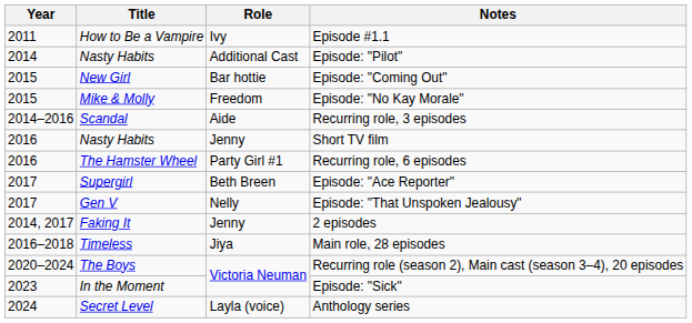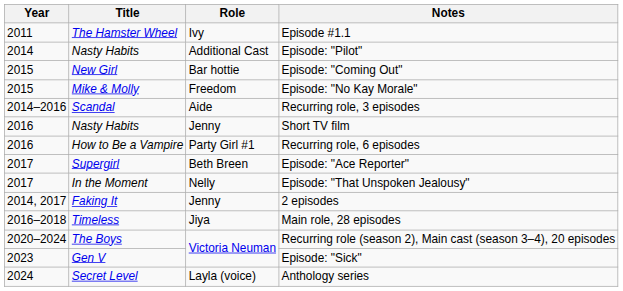 <table class="wikitable sortable">
 <tr>
 <th>Year</th>
 <th>Title</th>
 <th>Role</th>
 <th class="unsortable">Notes</th>
 </tr>
 <tr>
 <td>2011</td>
-<td><em>How to Be a Vampire</em></td>
+<td><em><a href='#'>The Hamster Wheel</a></em></td>
 <td>Ivy</td>
 <td>Episode #1.1</td>
 </tr>
 <tr>
 <td>2014</td>
 <td><em>Nasty Habits</em></td>
 <td>Additional Cast</td>
 <td>Episode: "Pilot"</td>
 </tr>
 <tr>
 <td>2015</td>
 <td><em><a href='#'>New Girl</a></em></td>
 <td>Bar hottie</td>
 <td>Episode: "Coming Out"</td>
 </tr>
 <tr>
 <td>2015</td>
 <td><em><a href='#'>Mike & Molly</a></em></td>
 <td>Freedom</td>
 <td>Episode: "No Kay Morale"</td>
 </tr>
 <tr>
 <td>2014–2016</td>
 <td><em><a href='#'>Scandal</a></em></td>
 <td>Aide</td>
 <td>Recurring role, 3 episodes</td>
 </tr>
 <tr>
 <td>2016</td>
 <td><em>Nasty Habits</em></td>
 <td>Jenny</td>
 <td>Short TV film</td>
 </tr>
 <tr>
 <td>2016</td>
-<td><em><a href='#'>The Hamster Wheel</a></em></td>
+<td><em>How to Be a Vampire</em></td>
 <td>Party Girl #1</td>
 <td>Recurring role, 6 episodes</td>
 </tr>
 <tr>
 <td>2017</td>
 <td><em><a href='#'>Supergirl</a></em></td>
 <td>Beth Breen</td>
 <td>Episode: "Ace Reporter"</td>
 </tr>
 <tr>
 <td>2017</td>
-<td><em><a href='#'>Gen V</a></em></td>
+<td><em>In the Moment</em></td>
 <td>Nelly</td>
 <td>Episode: "That Unspoken Jealousy"</td>
 </tr>
 <tr>
 <td>2014, 2017</td>
 <td><em><a href='#'>Faking It</a></em></td>
 <td>Jenny</td>
 <td>2 episodes</td>
 </tr>
 <tr>
 <td>2016–2018</td>
 <td><em><a href='#'>Timeless</a></em></td>
 <td>Jiya</td>
 <td>Main role, 28 episodes</td>
 </tr>
 <tr>
 <td>2020–2024</td>
 <td><em><a href='#'>The Boys</a></em></td>
 <td rowspan="2"><a href='#'>Victoria Neuman</a></td>
 <td>Recurring role (season 2), Main cast (season 3–4), 20 episodes</td>
 </tr>
 <tr>
 <td>2023</td>
-<td><em>In the Moment</em></td>
+<td><em><a href='#'>Gen V</a></em></td>
 <td>Episode: "Sick"</td>
 </tr>
 <tr>
 <td>2024</td>
 <td><em><a href='#'>Secret Level</a></em></td>
 <td>Layla (voice)</td>
 <td>Anthology series</td>
 </tr>
 </table>
